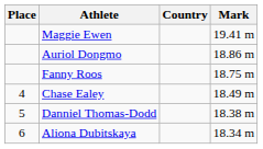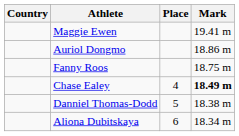 <table class="wikitable">
 <tr>
+<th>Country</th>
+<th>Athlete</th>
 <th>Place</th>
-<th>Athlete</th>
-<th>Country</th>
 <th>Mark</th>
 </tr>
 <tr>
+<td></td>
+<td><a href='#'>Maggie Ewen</a></td>
 <td align=center></td>
-<td><a href='#'>Maggie Ewen</a></td>
-<td></td>
 <td>19.41 m</td>
 </tr>
 <tr>
+<td></td>
+<td><a href='#'>Auriol Dongmo</a></td>
 <td align=center></td>
-<td><a href='#'>Auriol Dongmo</a></td>
-<td></td>
 <td>18.86 m</td>
 </tr>
 <tr>
+<td></td>
+<td><a href='#'>Fanny Roos</a></td>
 <td align=center></td>
-<td><a href='#'>Fanny Roos</a></td>
-<td></td>
 <td>18.75 m</td>
 </tr>
 <tr>
+<td></td>
+<td><a href='#'>Chase Ealey</a></td>
 <td align=center>4</td>
-<td><a href='#'>Chase Ealey</a></td>
-<td></td>
-<td>18.49 m</td>
+<td><strong>18.49 m</strong></td>
 </tr>
 <tr>
+<td></td>
+<td><a href='#'>Danniel Thomas-Dodd</a></td>
 <td align=center>5</td>
-<td><a href='#'>Danniel Thomas-Dodd</a></td>
-<td></td>
 <td>18.38 m</td>
 </tr>
 <tr>
+<td></td>
+<td><a href='#'>Aliona Dubitskaya</a></td>
 <td align=center>6</td>
-<td><a href='#'>Aliona Dubitskaya</a></td>
-<td></td>
 <td>18.34 m</td>
 </tr>
 </table>
